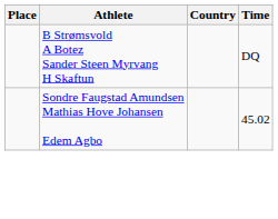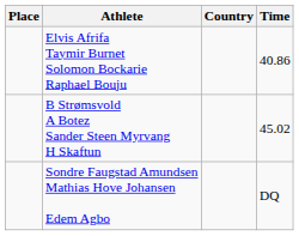 <table class="wikitable">
 <tr>
 <th>Place</th>
 <th>Athlete</th>
 <th>Country</th>
 <th>Time</th>
 </tr>
 <tr>
 <td align=center></td>
+<td><a href='#'>Elvis Afrifa</a><br><a href='#'>Taymir Burnet</a><br><a href='#'>Solomon Bockarie</a><br><a href='#'>Raphael Bouju</a></td>
+<td></td>
+<td>40.86</td>
+</tr>
+<tr>
+<td align=center></td>
 <td><a href='#'>B Strømsvold</a><br><a href='#'>A Botez</a><br><a href='#'>Sander Steen Myrvang</a><br><a href='#'>H Skaftun</a></td>
 <td></td>
-<td>DQ</td>
+<td>45.02</td>
 </tr>
 <tr>
 <td align=center></td>
 <td><a href='#'>Sondre Faugstad Amundsen</a><br><a href='#'>Mathias Hove Johansen</a><br><br><a href='#'>Edem Agbo</a></td>
 <td></td>
-<td>45.02</td>
+<td>DQ</td>
 </tr>
 </table>
